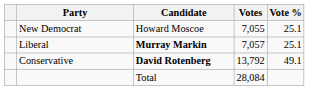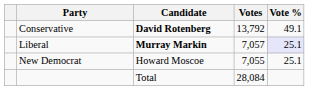 <table class="wikitable">
 <tr>
 <th></th>
 <th scope="col" width="175">Party</th>
 <th scope="col" width="150">Candidate</th>
 <th>Votes</th>
 <th>Vote %</th>
 </tr>
 <tr>
 <td>   </td>
-<td>New Democrat</td>
-<td>Howard Moscoe</td>
-<td align=right>7,055</td>
-<td align=right>25.1<br></td>
+<td>Conservative</td>
+<td><strong>David Rotenberg</strong></td>
+<td align=right>13,792</td>
+<td align=right>49.1</td>
 </tr>
 <tr>
 <td>   </td>
 <td>Liberal</td>
 <td><strong>Murray Markin</strong></td>
 <td align=right>7,057</td>
-<td align=right>25.1</td>
+<td align=right style="background: lavender;">25.1</td>
 </tr>
 <tr>
 <td>   </td>
-<td>Conservative</td>
-<td><strong>David Rotenberg</strong></td>
-<td align=right>13,792</td>
-<td align=right>49.1</td>
+<td>New Democrat</td>
+<td>Howard Moscoe</td>
+<td align=right>7,055</td>
+<td align=right>25.1<br></td>
 </tr>
 <tr |>
 <td></td>
 <td></td>
 <td>Total</td>
 <td align=right>28,084</td>
 </tr>
 </table>
